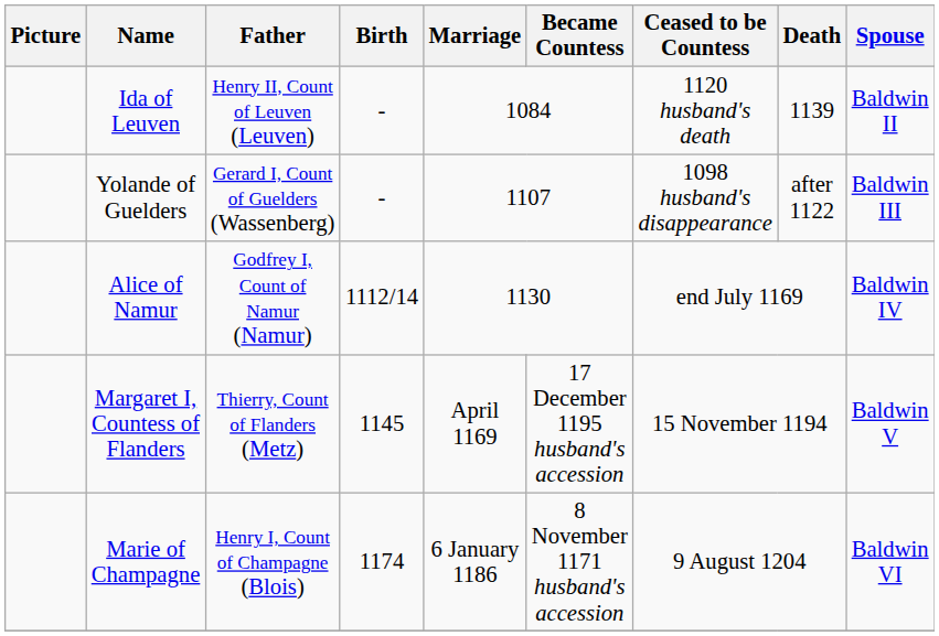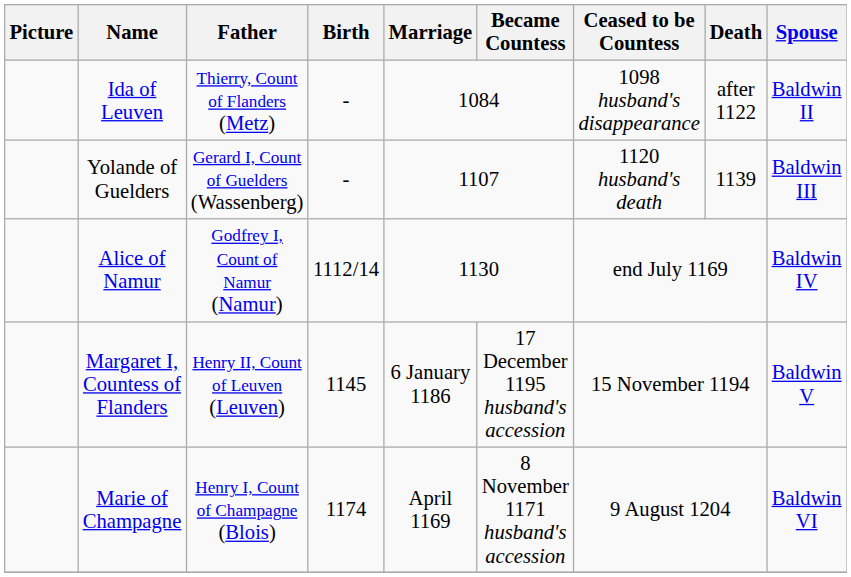 <table width=95% class="wikitable">
 <tr>
 <th width = "8%">Picture</th>
 <th width = "10%">Name</th>
 <th width = "9%">Father</th>
 <th width = "10%">Birth</th>
 <th width = "9%">Marriage</th>
 <th width = "9%">Became Countess</th>
 <th width = "9%">Ceased to be Countess</th>
 <th width = "9%">Death</th>
 <th width = "7%"><a href='#'>Spouse</a></th>
 </tr>
 <tr>
 <td align="center"></td>
 <td align="center"><a href='#'>Ida of Leuven</a></td>
-<td align="center"><small><a href='#'>Henry II, Count of Leuven</a></small><br>(<a href='#'>Leuven</a>)</td>
+<td align="center"><small><a href='#'>Thierry, Count of Flanders</a></small><br>(<a href='#'>Metz</a>)</td>
 <td align="center">-</td>
 <td align="center" colspan="2">1084</td>
-<td align="center">1120<br><em>husband's death</em></td>
-<td align="center">1139</td>
+<td align="center">1098<br><em>husband's disappearance</em></td>
+<td align="center">after 1122</td>
 <td align="center"><a href='#'>Baldwin II</a></td>
 </tr>
 <tr>
 <td align="center"></td>
 <td align="center">Yolande of Guelders</td>
 <td align="center"><small><a href='#'>Gerard I, Count of Guelders</a></small><br>(Wassenberg)</td>
 <td align="center">-</td>
 <td align="center" colspan="2">1107</td>
-<td align="center">1098<br><em>husband's disappearance</em></td>
-<td align="center">after 1122</td>
+<td align="center">1120<br><em>husband's death</em></td>
+<td align="center">1139</td>
 <td align="center"><a href='#'>Baldwin III</a></td>
 </tr>
 <tr>
 <td align="center"></td>
 <td align="center"><a href='#'>Alice of Namur</a></td>
 <td align="center"><small><a href='#'>Godfrey I, Count of Namur</a></small><br>(<a href='#'>Namur</a>)</td>
 <td align="center">1112/14</td>
 <td align="center" colspan="2">1130</td>
 <td align="center" colspan="2">end July 1169</td>
 <td align="center"><a href='#'>Baldwin IV</a></td>
 </tr>
 <tr>
 <td align="center"></td>
 <td align="center"><a href='#'>Margaret I, Countess of Flanders</a></td>
-<td align="center"><small><a href='#'>Thierry, Count of Flanders</a></small><br>(<a href='#'>Metz</a>)</td>
+<td align="center"><small><a href='#'>Henry II, Count of Leuven</a></small><br>(<a href='#'>Leuven</a>)</td>
 <td align="center">1145</td>
-<td align="center">April 1169</td>
+<td align="center">6 January 1186</td>
 <td align="center">17 December 1195<br><em>husband's accession</em></td>
 <td align="center" colspan="2">15 November 1194</td>
 <td align="center"><a href='#'>Baldwin V</a></td>
 </tr>
 <tr>
 <td align="center"></td>
 <td align="center"><a href='#'>Marie of Champagne</a></td>
 <td align="center"><small><a href='#'>Henry I, Count of Champagne</a></small><br> (<a href='#'>Blois</a>)</td>
 <td align="center">1174</td>
-<td align="center">6 January 1186</td>
+<td align="center">April 1169</td>
 <td align="center">8 November 1171<br><em>husband's accession</em></td>
 <td align="center" colspan="2">9 August 1204</td>
 <td align="center"><a href='#'>Baldwin VI</a></td>
 </tr>
 <tr>
 </tr>
 </table>
